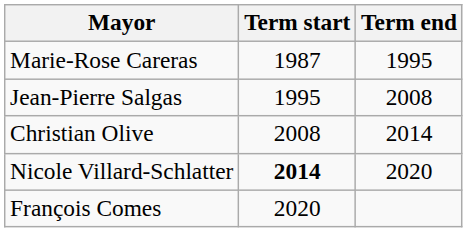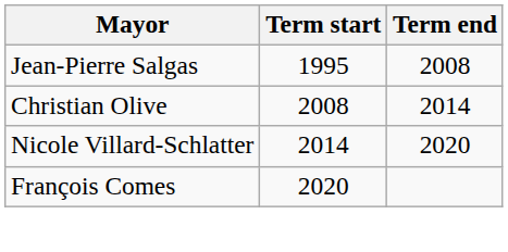 <table class="wikitable">
 <tr>
 <th>Mayor</th>
 <th>Term start</th>
 <th>Term end</th>
-</tr>
-<tr>
-<td>Marie-Rose Careras</td>
-<td align=center>1987</td>
-<td align=center>1995</td>
 </tr>
 <tr>
 <td>Jean-Pierre Salgas</td>
 <td align=center>1995</td>
 <td align=center>2008</td>
 </tr>
 <tr>
 <td>Christian Olive</td>
 <td align=center>2008</td>
 <td align=center>2014</td>
 </tr>
 <tr>
 <td>Nicole Villard-Schlatter</td>
-<td align=center><strong>2014</strong></td>
+<td align=center>2014</td>
 <td align=center>2020</td>
 </tr>
 <tr>
 <td>François Comes</td>
 <td align=center>2020</td>
 <td align=center></td>
 </tr>
 </table>
